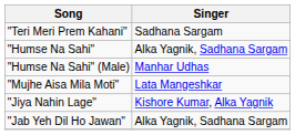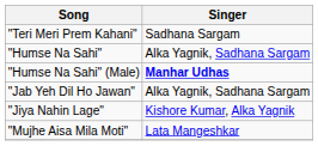 <table class="wikitable" style="font-size:95%;">
 <tr>
 <th>Song</th>
 <th>Singer</th>
 </tr>
 <tr>
 <td>"Teri Meri Prem Kahani"</td>
 <td>Sadhana Sargam</td>
 </tr>
 <tr>
 <td>"Humse Na Sahi"</td>
 <td>Alka Yagnik, <a href='#'>Sadhana Sargam</a></td>
 </tr>
 <tr>
 <td>"Humse Na Sahi" (Male)</td>
-<td><a href='#'>Manhar Udhas</a></td>
+<td><strong><a href='#'>Manhar Udhas</a></strong></td>
+</tr>
+<tr>
+<td>"Jab Yeh Dil Ho Jawan"</td>
+<td>Alka Yagnik, Sadhana Sargam</td>
+</tr>
+<tr>
+<td>"Jiya Nahin Lage"</td>
+<td><a href='#'>Kishore Kumar</a>, <a href='#'>Alka Yagnik</a></td>
 </tr>
 <tr>
 <td>"Mujhe Aisa Mila Moti"</td>
 <td><a href='#'>Lata Mangeshkar</a></td>
 </tr>
 <tr>
-<td>"Jiya Nahin Lage"</td>
-<td><a href='#'>Kishore Kumar</a>, <a href='#'>Alka Yagnik</a></td>
-</tr>
-<tr>
-<td>"Jab Yeh Dil Ho Jawan"</td>
-<td>Alka Yagnik, Sadhana Sargam</td>
-</tr>
-<tr>
 </tr>
 </table>
